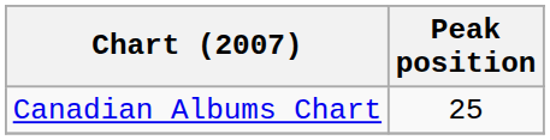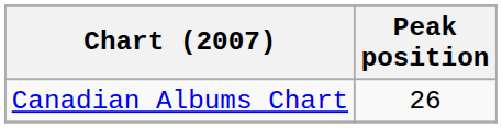 <table class="wikitable" style="text-align:center;">
 <tr>
 <th>Chart (2007)</th>
 <th>Peak<br>position</th>
 </tr>
 <tr>
 <td align="left"><a href='#'>Canadian Albums Chart</a></td>
-<td>25</td>
+<td>26</td>
 </tr>
 <tr>
 </tr>
 </table>
